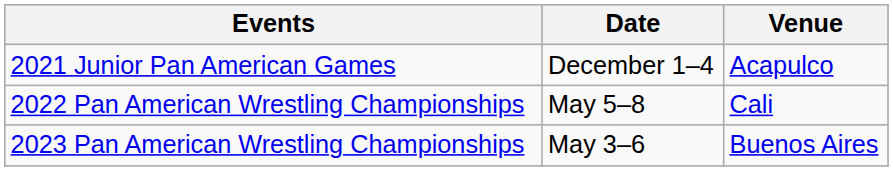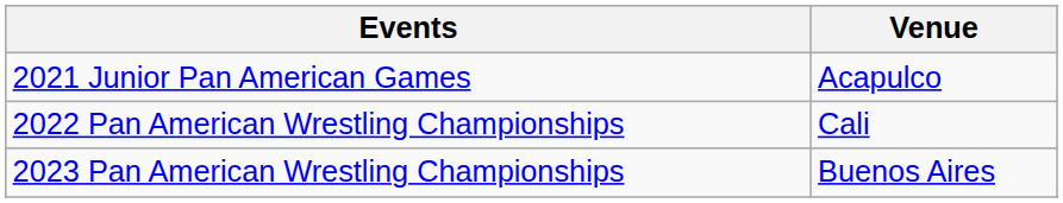 <table class="wikitable" width=560>
 <tr>
 <th>Events</th>
-<th>Date</th>
 <th>Venue</th>
 </tr>
 <tr>
 <td><a href='#'>2021 Junior Pan American Games</a></td>
-<td>December 1–4</td>
 <td> <a href='#'>Acapulco</a></td>
 </tr>
 <tr>
 <td><a href='#'>2022 Pan American Wrestling Championships</a></td>
-<td>May 5–8</td>
 <td> <a href='#'>Cali</a></td>
 </tr>
 <tr>
 <td><a href='#'>2023 Pan American Wrestling Championships</a></td>
-<td>May 3–6</td>
 <td> <a href='#'>Buenos Aires</a></td>
 </tr>
 </table>
